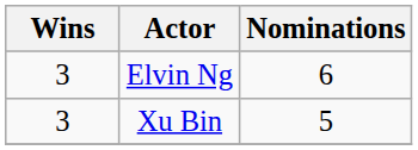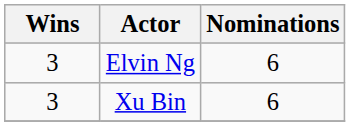 <table class="wikitable" style="text-align:center;">
 <tr>
 <th scope="col" width="55" align="center">Wins</th>
 <th scope="col" align="center">Actor</th>
 <th scope="col" width="55">Nominations</th>
 </tr>
 <tr>
 <td>3</td>
 <td><a href='#'>Elvin Ng</a></td>
 <td>6</td>
 </tr>
 <tr>
 <td>3</td>
 <td><a href='#'>Xu Bin</a></td>
-<td>5</td>
+<td>6</td>
 </tr>
 <tr>
 </tr>
 </table>
